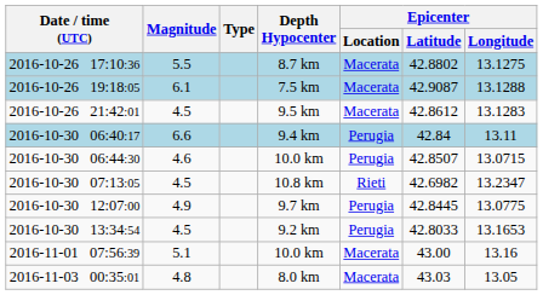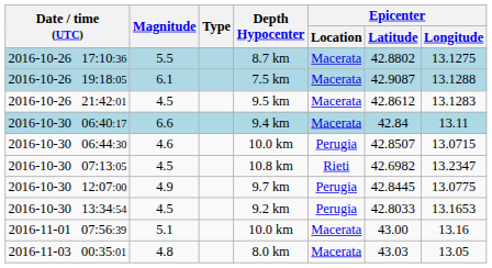 <table class="wikitable sortable" style="text-align: center; margin:1em auto;">
 <tr>
 <th rowspan="2">Date / time<br><small>(<a href='#'>UTC</a>)</small></th>
 <th rowspan="2"><a href='#'>Magnitude</a></th>
 <th rowspan="2">Type</th>
 <th rowspan="2">Depth <br><a href='#'>Hypocenter</a></th>
 <th colspan="3"><a href='#'>Epicenter</a></th>
 </tr>
 <tr>
 <th>Location</th>
 <th><a href='#'>Latitude</a></th>
 <th><a href='#'>Longitude</a></th>
 </tr>
 <tr style="background-color:lightblue">
 <td>2016-10-26   17:10<small>:36</small></td>
 <td>5.5</td>
 <td></td>
 <td>8.7 km</td>
 <td><a href='#'>Macerata</a></td>
 <td>42.8802</td>
 <td>13.1275</td>
 </tr>
 <tr style="background-color:lightblue">
 <td>2016-10-26   19:18<small>:05</small></td>
 <td>6.1</td>
 <td></td>
 <td>7.5 km</td>
 <td><a href='#'>Macerata</a></td>
 <td>42.9087</td>
 <td>13.1288</td>
 </tr>
 <tr>
 <td>2016-10-26   21:42<small>:01</small></td>
 <td>4.5</td>
 <td></td>
 <td>9.5 km</td>
 <td><a href='#'>Macerata</a></td>
 <td>42.8612</td>
 <td>13.1283</td>
 </tr>
 <tr style="background-color:lightblue">
 <td>2016-10-30   06:40<small>:17</small></td>
 <td>6.6</td>
 <td></td>
 <td>9.4 km</td>
-<td><a href='#'>Perugia</a></td>
+<td><a href='#'>Macerata</a></td>
 <td>42.84</td>
 <td>13.11</td>
 </tr>
 <tr>
 <td>2016-10-30   06:44<small>:30</small></td>
 <td>4.6</td>
 <td></td>
 <td>10.0 km</td>
 <td><a href='#'>Perugia</a></td>
 <td>42.8507</td>
 <td>13.0715</td>
 </tr>
 <tr>
 <td>2016-10-30   07:13<small>:05</small></td>
 <td>4.5</td>
 <td></td>
 <td>10.8 km</td>
 <td><a href='#'>Rieti</a></td>
 <td>42.6982</td>
 <td>13.2347</td>
 </tr>
 <tr>
 <td>2016-10-30   12:07<small>:00</small></td>
 <td>4.9</td>
 <td></td>
 <td>9.7 km</td>
 <td><a href='#'>Perugia</a></td>
 <td>42.8445</td>
 <td>13.0775</td>
 </tr>
 <tr>
 <td>2016-10-30   13:34<small>:54</small></td>
 <td>4.5</td>
 <td></td>
 <td>9.2 km</td>
 <td><a href='#'>Perugia</a></td>
 <td>42.8033</td>
 <td>13.1653</td>
 </tr>
 <tr>
 <td>2016-11-01   07:56<small>:39</small></td>
 <td>5.1</td>
 <td></td>
 <td>10.0 km</td>
 <td><a href='#'>Macerata</a></td>
 <td>43.00</td>
 <td>13.16</td>
 </tr>
 <tr>
 <td>2016-11-03   00:35<small>:01</small></td>
 <td>4.8</td>
 <td></td>
 <td>8.0 km</td>
 <td><a href='#'>Macerata</a></td>
 <td>43.03</td>
 <td>13.05</td>
 </tr>
 </table>
